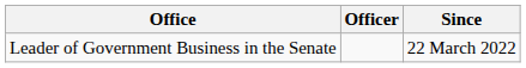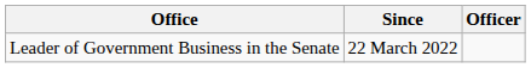 <table class="wikitable">
 <tr>
 <th>Office</th>
+<th>Since</th>
 <th>Officer</th>
-<th>Since</th>
 </tr>
 <tr>
 <td>Leader of Government Business in the Senate</td>
+<td>22 March 2022</td>
 <td></td>
-<td>22 March 2022</td>
 </tr>
 </table>
